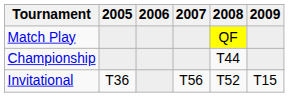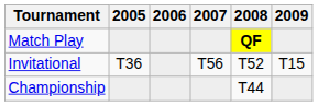 <table class="wikitable" style="text-align:center;">
 <tr>
 <th>Tournament</th>
 <th>2005</th>
 <th>2006</th>
 <th>2007</th>
 <th>2008</th>
 <th>2009</th>
 </tr>
 <tr>
 <td align="left"><a href='#'>Match Play</a></td>
 <td style="background:#eeeeee;"></td>
 <td style="background:#eeeeee;"></td>
 <td style="background:#eeeeee;"></td>
-<td style="background:yellow;">QF</td>
-<td style="background:#eeeeee;"></td>
-</tr>
-<tr>
-<td align="left"><a href='#'>Championship</a></td>
-<td style="background:#eeeeee;"></td>
-<td style="background:#eeeeee;"></td>
-<td style="background:#eeeeee;"></td>
-<td>T44</td>
+<td style="background:yellow;"><strong>QF</strong></td>
 <td style="background:#eeeeee;"></td>
 </tr>
 <tr>
 <td align="left"><a href='#'>Invitational</a></td>
 <td>T36</td>
 <td style="background:#eeeeee;"></td>
 <td>T56</td>
 <td>T52</td>
 <td>T15</td>
 </tr>
+<tr>
+<td align="left"><a href='#'>Championship</a></td>
+<td style="background:#eeeeee;"></td>
+<td style="background:#eeeeee;"></td>
+<td style="background:#eeeeee;"></td>
+<td>T44</td>
+<td style="background:#eeeeee;"></td>
+</tr>
 </table>
